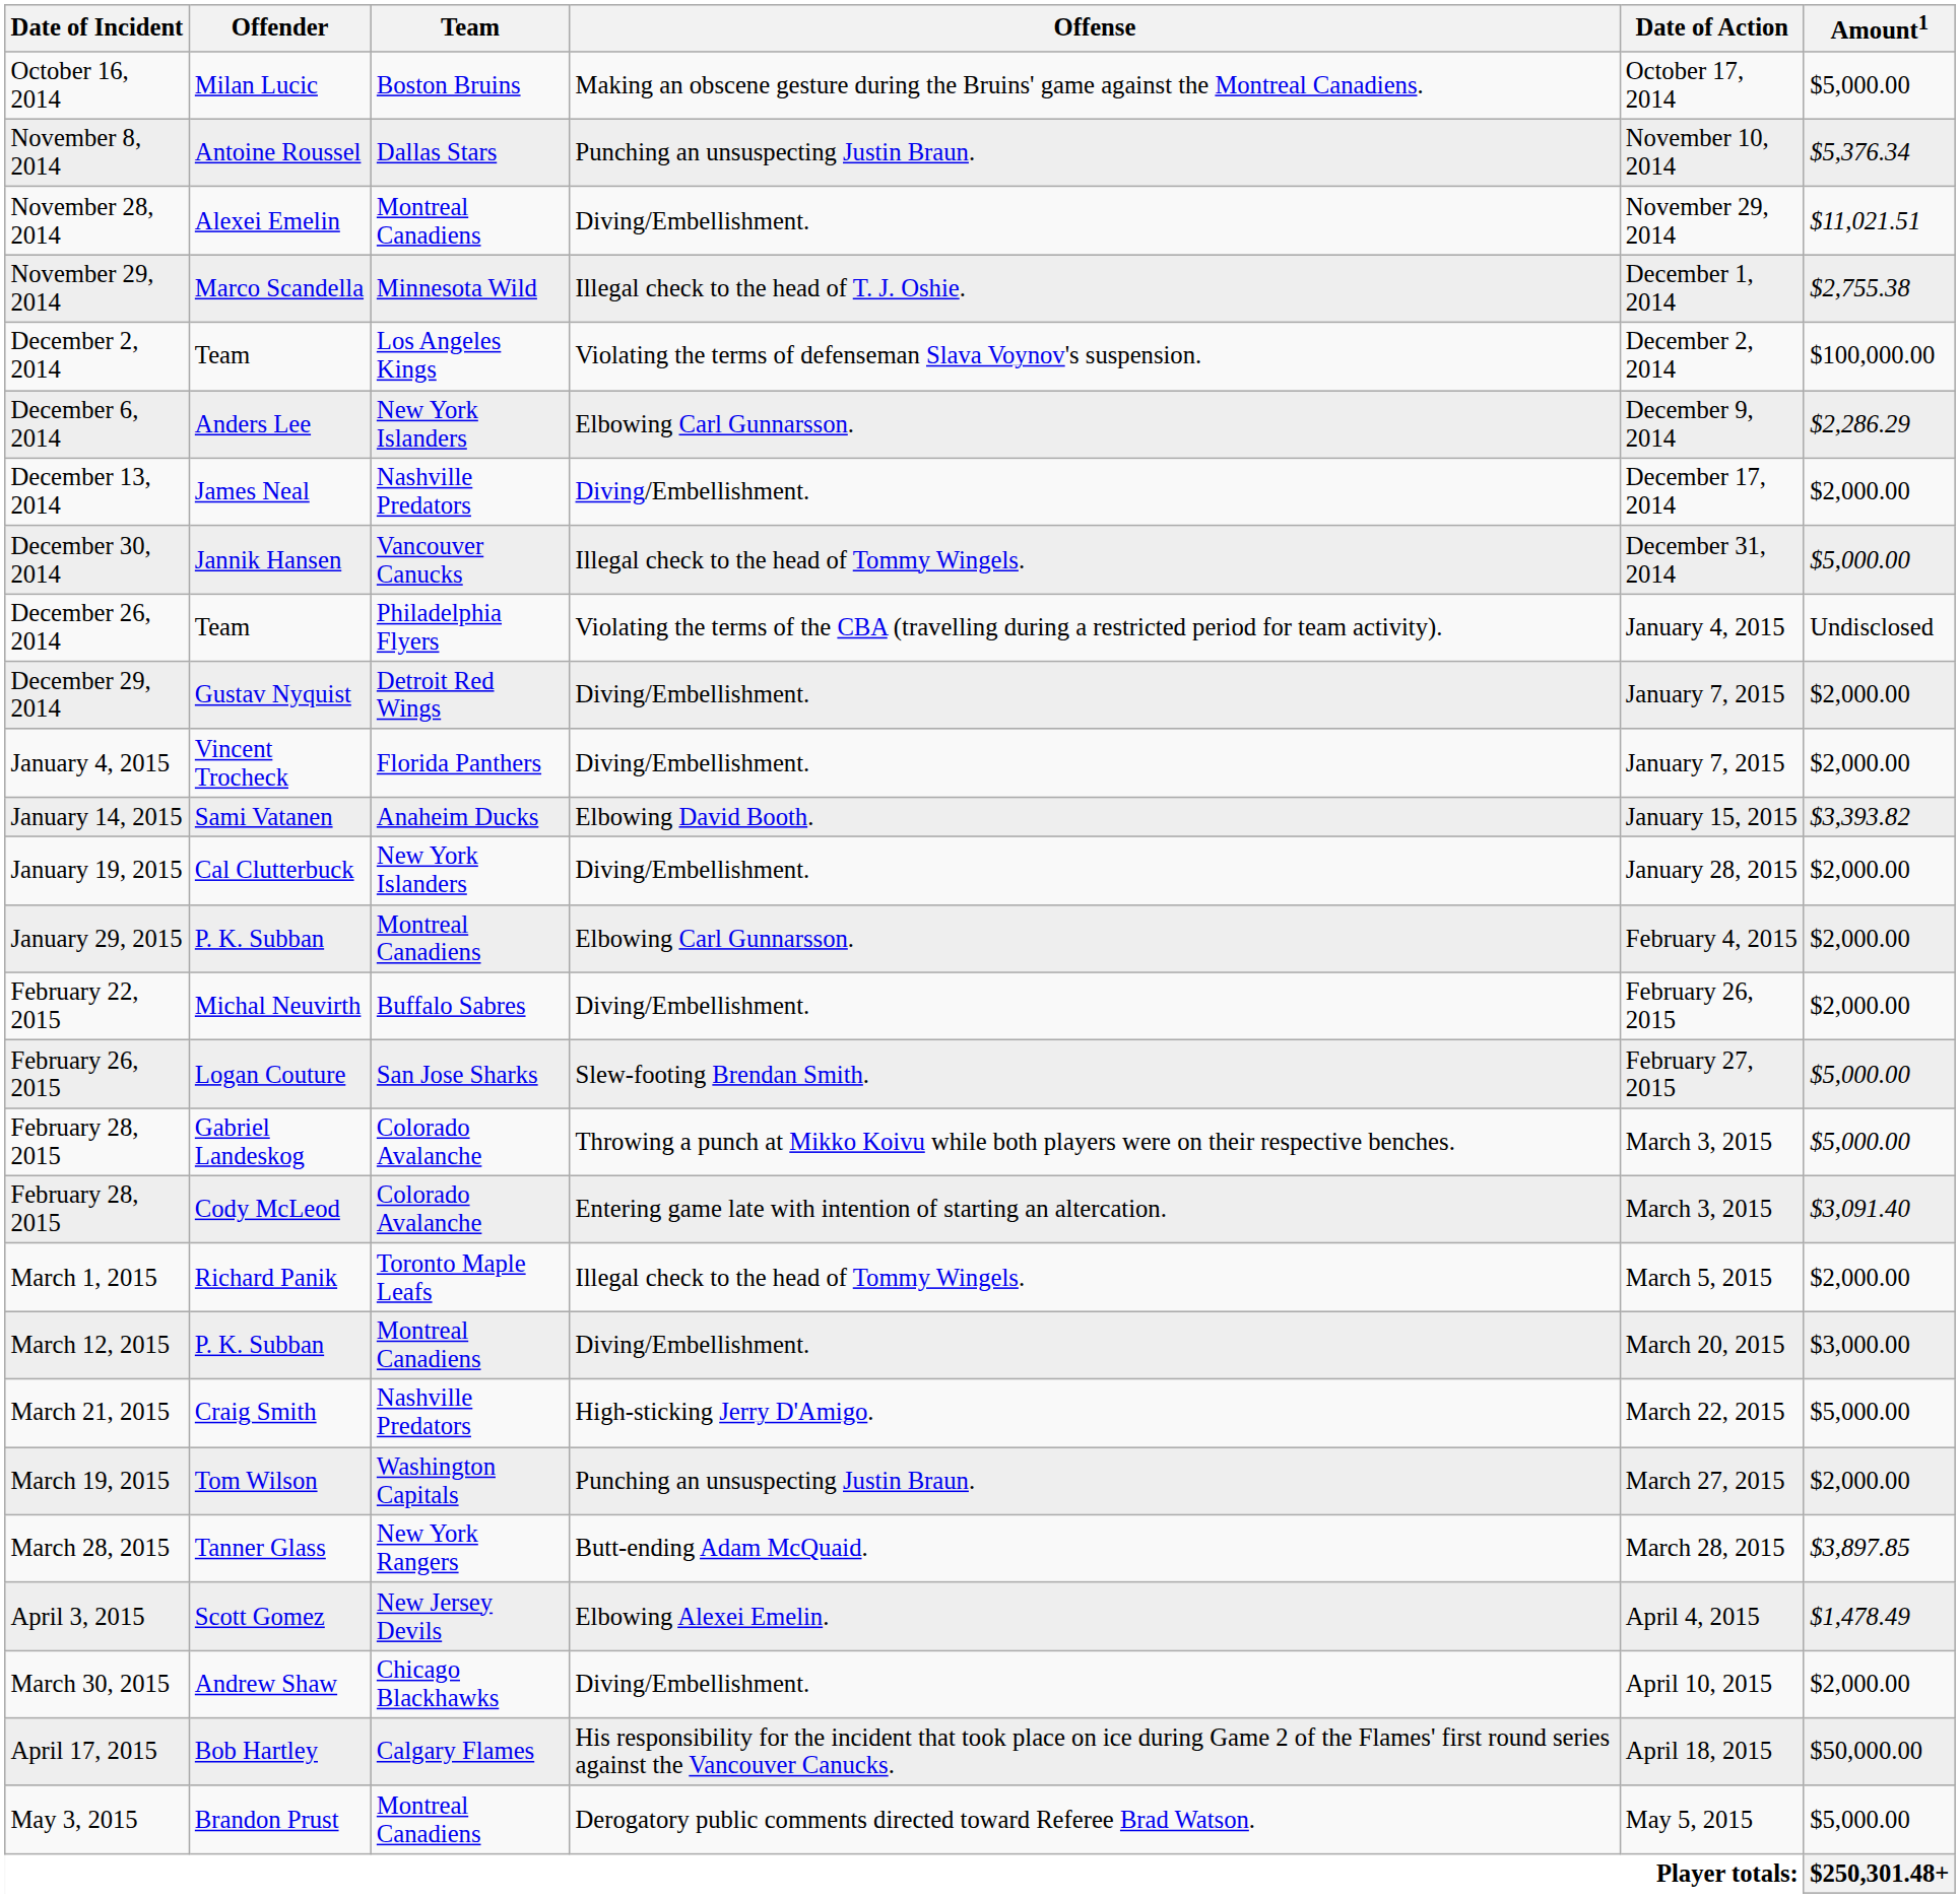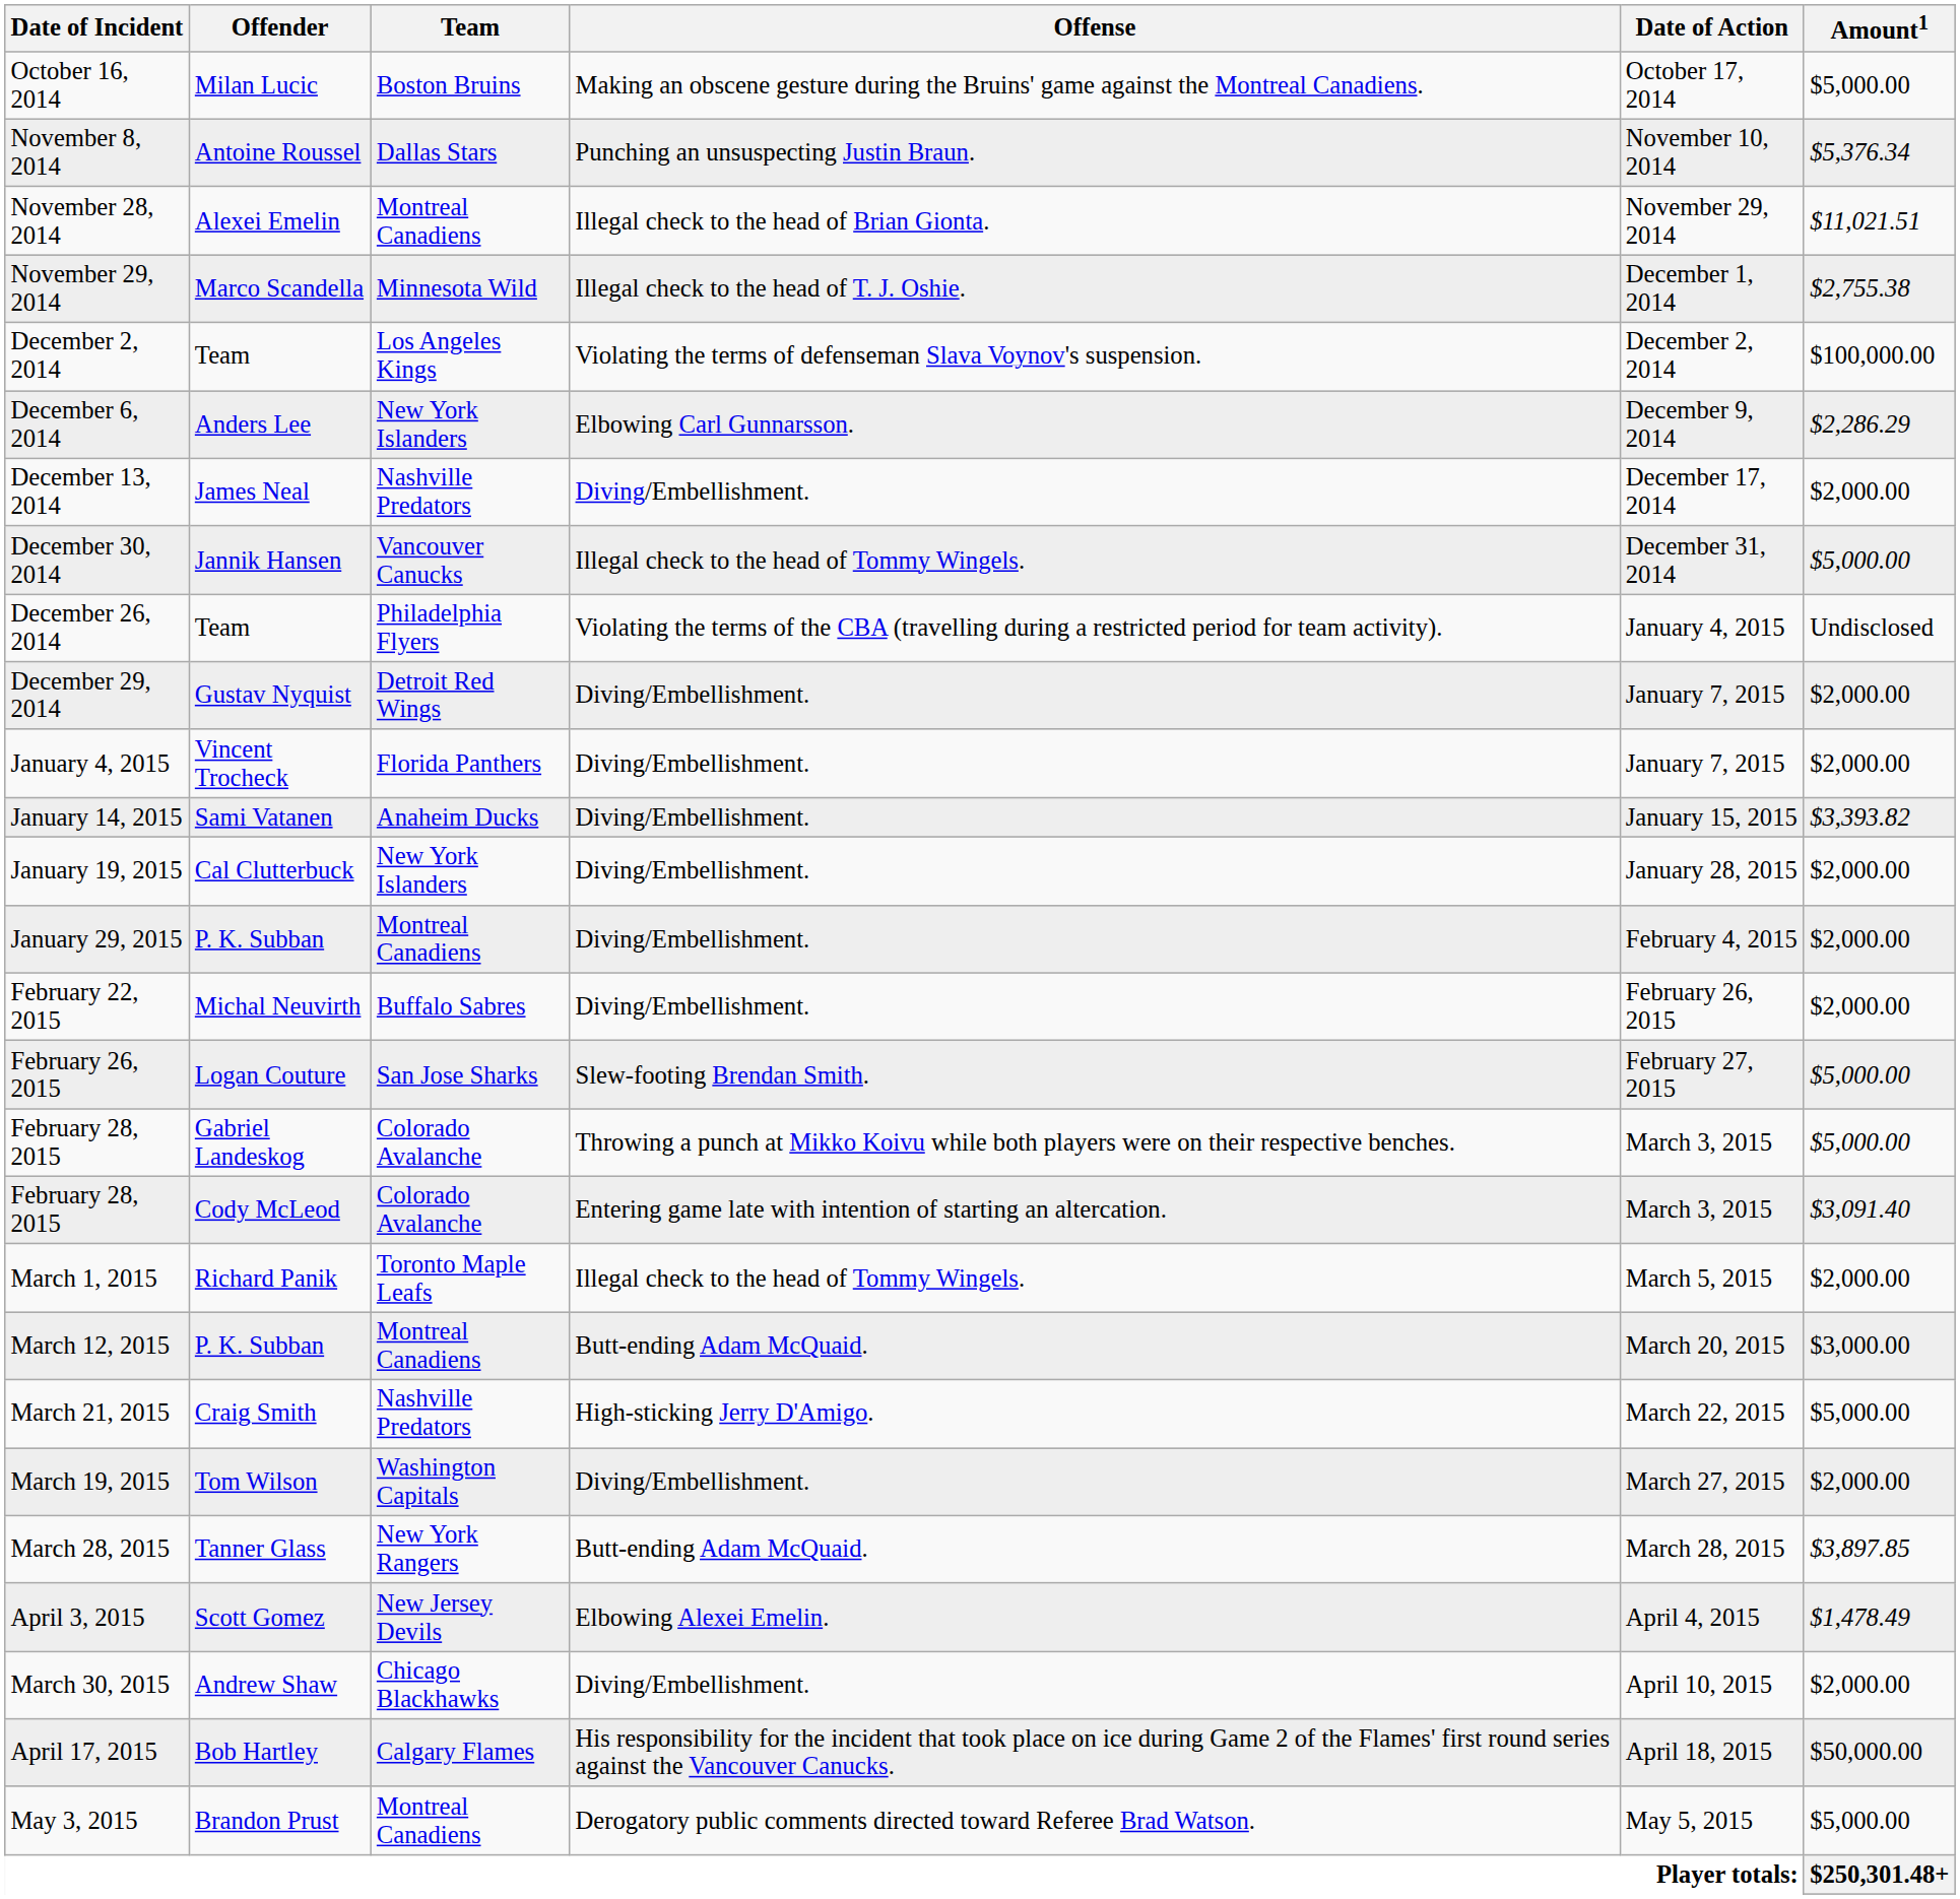 <table class="wikitable sortable" style="border:0;">
 <tr>
 <th>Date of Incident</th>
 <th>Offender</th>
 <th>Team</th>
 <th>Offense</th>
 <th>Date of Action</th>
 <th>Amount<sup>1</sup></th>
 </tr>
 <tr>
 <td>October 16, 2014</td>
 <td><a href='#'>Milan Lucic</a></td>
 <td><a href='#'>Boston Bruins</a></td>
 <td>Making an obscene gesture during the Bruins' game against the <a href='#'>Montreal Canadiens</a>.</td>
 <td>October 17, 2014</td>
 <td>$5,000.00</td>
 </tr>
 <tr bgcolor="eeeeee">
 <td>November 8, 2014</td>
 <td><a href='#'>Antoine Roussel</a></td>
 <td><a href='#'>Dallas Stars</a></td>
 <td>Punching an unsuspecting <a href='#'>Justin Braun</a>.</td>
 <td>November 10, 2014</td>
 <td><em>$5,376.34</em></td>
 </tr>
 <tr>
 <td>November 28, 2014</td>
 <td><a href='#'>Alexei Emelin</a></td>
 <td><a href='#'>Montreal Canadiens</a></td>
-<td>Diving/Embellishment.</td>
+<td>Illegal check to the head of <a href='#'>Brian Gionta</a>.</td>
 <td>November 29, 2014</td>
 <td><em>$11,021.51</em></td>
 </tr>
 <tr bgcolor="eeeeee">
 <td>November 29, 2014</td>
 <td><a href='#'>Marco Scandella</a></td>
 <td><a href='#'>Minnesota Wild</a></td>
 <td>Illegal check to the head of <a href='#'>T. J. Oshie</a>.</td>
 <td>December 1, 2014</td>
 <td><em>$2,755.38</em></td>
 </tr>
 <tr>
 <td>December 2, 2014</td>
 <td>Team</td>
 <td><a href='#'>Los Angeles Kings</a></td>
 <td>Violating the terms of defenseman <a href='#'>Slava Voynov</a>'s suspension.</td>
 <td>December 2, 2014</td>
 <td>$100,000.00</td>
 </tr>
 <tr bgcolor="eeeeee">
 <td>December 6, 2014</td>
 <td><a href='#'>Anders Lee</a></td>
 <td><a href='#'>New York Islanders</a></td>
 <td>Elbowing <a href='#'>Carl Gunnarsson</a>.</td>
 <td>December 9, 2014</td>
 <td><em>$2,286.29</em></td>
 </tr>
 <tr>
 <td>December 13, 2014</td>
 <td><a href='#'>James Neal</a></td>
 <td><a href='#'>Nashville Predators</a></td>
 <td><a href='#'>Diving</a>/Embellishment.</td>
 <td>December 17, 2014</td>
 <td>$2,000.00</td>
 </tr>
 <tr bgcolor="eeeeee">
 <td>December 30, 2014</td>
 <td><a href='#'>Jannik Hansen</a></td>
 <td><a href='#'>Vancouver Canucks</a></td>
 <td>Illegal check to the head of <a href='#'>Tommy Wingels</a>.</td>
 <td>December 31, 2014</td>
 <td><em>$5,000.00</em></td>
 </tr>
 <tr>
 <td>December 26, 2014</td>
 <td>Team</td>
 <td><a href='#'>Philadelphia Flyers</a></td>
 <td>Violating the terms of the <a href='#'>CBA</a> (travelling during a restricted period for team activity).</td>
 <td>January 4, 2015</td>
 <td>Undisclosed</td>
 </tr>
 <tr bgcolor="eeeeee">
 <td>December 29, 2014</td>
 <td><a href='#'>Gustav Nyquist</a></td>
 <td><a href='#'>Detroit Red Wings</a></td>
 <td>Diving/Embellishment.</td>
 <td>January 7, 2015</td>
 <td>$2,000.00</td>
 </tr>
 <tr>
 <td>January 4, 2015</td>
 <td><a href='#'>Vincent Trocheck</a></td>
 <td><a href='#'>Florida Panthers</a></td>
 <td>Diving/Embellishment.</td>
 <td>January 7, 2015</td>
 <td>$2,000.00</td>
 </tr>
 <tr bgcolor="eeeeee">
 <td>January 14, 2015</td>
 <td><a href='#'>Sami Vatanen</a></td>
 <td><a href='#'>Anaheim Ducks</a></td>
-<td>Elbowing <a href='#'>David Booth</a>.</td>
+<td>Diving/Embellishment.</td>
 <td>January 15, 2015</td>
 <td><em>$3,393.82</em></td>
 </tr>
 <tr>
 <td>January 19, 2015</td>
 <td><a href='#'>Cal Clutterbuck</a></td>
 <td><a href='#'>New York Islanders</a></td>
 <td>Diving/Embellishment.</td>
 <td>January 28, 2015</td>
 <td>$2,000.00</td>
 </tr>
 <tr bgcolor="eeeeee">
 <td>January 29, 2015</td>
 <td><a href='#'>P. K. Subban</a></td>
 <td><a href='#'>Montreal Canadiens</a></td>
-<td>Elbowing <a href='#'>Carl Gunnarsson</a>.</td>
+<td>Diving/Embellishment.</td>
 <td>February 4, 2015</td>
 <td>$2,000.00</td>
 </tr>
 <tr>
 <td>February 22, 2015</td>
 <td><a href='#'>Michal Neuvirth</a></td>
 <td><a href='#'>Buffalo Sabres</a></td>
 <td>Diving/Embellishment.</td>
 <td>February 26, 2015</td>
 <td>$2,000.00</td>
 </tr>
 <tr bgcolor="eeeeee">
 <td>February 26, 2015</td>
 <td><a href='#'>Logan Couture</a></td>
 <td><a href='#'>San Jose Sharks</a></td>
 <td>Slew-footing <a href='#'>Brendan Smith</a>.</td>
 <td>February 27, 2015</td>
 <td><em>$5,000.00</em></td>
 </tr>
 <tr>
 <td>February 28, 2015</td>
 <td><a href='#'>Gabriel Landeskog</a></td>
 <td><a href='#'>Colorado Avalanche</a></td>
 <td>Throwing a punch at <a href='#'>Mikko Koivu</a> while both players were on their respective benches.</td>
 <td>March 3, 2015</td>
 <td><em>$5,000.00</em></td>
 </tr>
 <tr bgcolor="eeeeee">
 <td>February 28, 2015</td>
 <td><a href='#'>Cody McLeod</a></td>
 <td><a href='#'>Colorado Avalanche</a></td>
 <td>Entering game late with intention of starting an altercation.</td>
 <td>March 3, 2015</td>
 <td><em>$3,091.40</em></td>
 </tr>
 <tr>
 <td>March 1, 2015</td>
 <td><a href='#'>Richard Panik</a></td>
 <td><a href='#'>Toronto Maple Leafs</a></td>
 <td>Illegal check to the head of <a href='#'>Tommy Wingels</a>.</td>
 <td>March 5, 2015</td>
 <td>$2,000.00</td>
 </tr>
 <tr bgcolor="eeeeee">
 <td>March 12, 2015</td>
 <td><a href='#'>P. K. Subban</a></td>
 <td><a href='#'>Montreal Canadiens</a></td>
-<td>Diving/Embellishment.</td>
+<td>Butt-ending <a href='#'>Adam McQuaid</a>.</td>
 <td>March 20, 2015</td>
 <td>$3,000.00</td>
 </tr>
 <tr>
 <td>March 21, 2015</td>
 <td><a href='#'>Craig Smith</a></td>
 <td><a href='#'>Nashville Predators</a></td>
 <td>High-sticking <a href='#'>Jerry D'Amigo</a>.</td>
 <td>March 22, 2015</td>
 <td>$5,000.00</td>
 </tr>
 <tr bgcolor="eeeeee">
 <td>March 19, 2015</td>
 <td><a href='#'>Tom Wilson</a></td>
 <td><a href='#'>Washington Capitals</a></td>
-<td>Punching an unsuspecting <a href='#'>Justin Braun</a>.</td>
+<td>Diving/Embellishment.</td>
 <td>March 27, 2015</td>
 <td>$2,000.00</td>
 </tr>
 <tr>
 <td>March 28, 2015</td>
 <td><a href='#'>Tanner Glass</a></td>
 <td><a href='#'>New York Rangers</a></td>
 <td>Butt-ending <a href='#'>Adam McQuaid</a>.</td>
 <td>March 28, 2015</td>
 <td><em>$3,897.85</em></td>
 </tr>
 <tr bgcolor="eeeeee">
 <td>April 3, 2015</td>
 <td><a href='#'>Scott Gomez</a></td>
 <td><a href='#'>New Jersey Devils</a></td>
 <td>Elbowing <a href='#'>Alexei Emelin</a>.</td>
 <td>April 4, 2015</td>
 <td><em>$1,478.49</em></td>
 </tr>
 <tr>
 <td>March 30, 2015</td>
 <td><a href='#'>Andrew Shaw</a></td>
 <td><a href='#'>Chicago Blackhawks</a></td>
 <td>Diving/Embellishment.</td>
 <td>April 10, 2015</td>
 <td>$2,000.00</td>
 </tr>
 <tr bgcolor="eeeeee">
 <td>April 17, 2015</td>
 <td><a href='#'>Bob Hartley</a><br></td>
 <td><a href='#'>Calgary Flames</a></td>
 <td>His responsibility for the incident that took place on ice during Game 2 of the Flames' first round series against the <a href='#'>Vancouver Canucks</a>.</td>
 <td>April 18, 2015</td>
 <td>$50,000.00</td>
 </tr>
 <tr>
 <td>May 3, 2015</td>
 <td><a href='#'>Brandon Prust</a></td>
 <td><a href='#'>Montreal Canadiens</a></td>
 <td>Derogatory public comments directed toward Referee <a href='#'>Brad Watson</a>.</td>
 <td>May 5, 2015</td>
 <td>$5,000.00</td>
 </tr>
 <tr>
 <th colspan=5; style="text-align:right; border:0; background:white">Player totals:</th>
 <th style="text-align:left;">$250,301.48+</th>
 </tr>
 </table>
